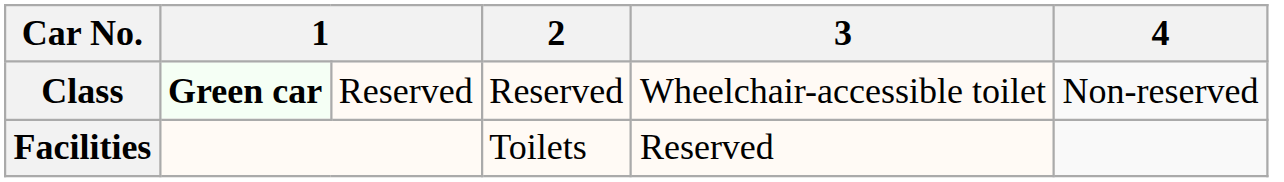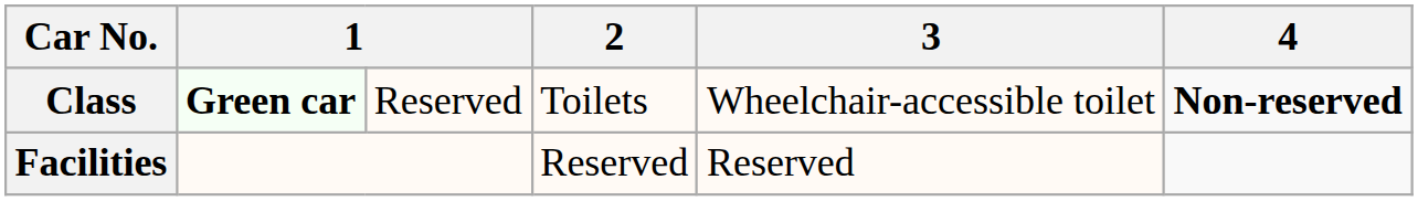 <table class="wikitable">
 <tr>
 <th>Car No.</th>
 <th colspan="2">1</th>
 <th>2</th>
 <th>3</th>
 <th>4</th>
 </tr>
 <tr>
 <th>Class</th>
 <th style="background: #F5FFF5">Green car</th>
 <td style="background: #FFFAF5">Reserved</td>
-<td style="background: #FFFAF5">Reserved</td>
+<td style="background: #FFFAF5">Toilets</td>
 <td style="background: #FFFAF5">Wheelchair-accessible toilet</td>
-<td>Non-reserved</td>
+<td><strong>Non-reserved</strong></td>
 </tr>
 <tr>
 <th>Facilities</th>
 <td colspan=2 style="background: #FFFAF5"> </td>
-<td style="background: #FFFAF5">Toilets</td>
+<td style="background: #FFFAF5">Reserved</td>
 <td style="background: #FFFAF5">Reserved</td>
 <td> </td>
 </tr>
 </table>
